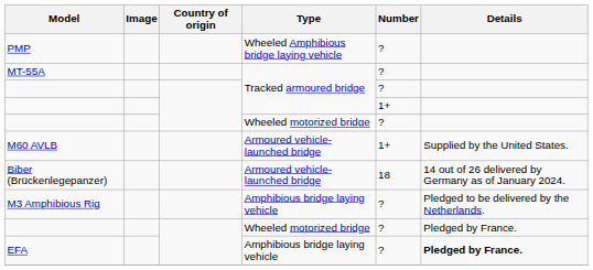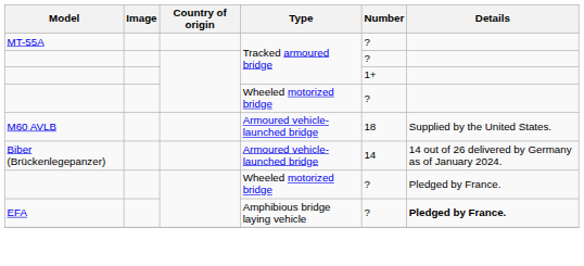 <table class="wikitable sortable">
 <tr>
 <th>Model</th>
 <th>Image</th>
 <th style="width:115px;">Country of origin</th>
 <th>Type</th>
 <th>Number</th>
 <th>Details</th>
-</tr>
-<tr>
-<td><a href='#'>PMP</a></td>
-<td></td>
-<td></td>
-<td>Wheeled <a href='#'>Amphibious bridge laying vehicle</a></td>
-<td>?</td>
-<td></td>
 </tr>
 <tr>
 <td><a href='#'>MT-55A</a></td>
 <td></td>
 <td></td>
 <td rowspan="3">Tracked <a href='#'>armoured  bridge</a></td>
 <td>?</td>
 <td></td>
 </tr>
 <tr>
 <td></td>
 <td></td>
 <td rowspan="3"></td>
 <td>?</td>
 <td></td>
 </tr>
 <tr>
 <td></td>
 <td></td>
 <td>1+</td>
 <td></td>
 </tr>
 <tr>
 <td></td>
 <td></td>
 <td>Wheeled <a href='#'>motorized bridge</a></td>
 <td>?</td>
 <td></td>
 </tr>
 <tr>
 <td><a href='#'>M60 AVLB</a></td>
 <td></td>
 <td></td>
 <td><a href='#'>Armoured vehicle-launched bridge</a></td>
-<td>1+</td>
+<td>18</td>
 <td>Supplied by the United States.</td>
 </tr>
 <tr>
 <td><a href='#'>Biber</a> (Brückenlegepanzer)</td>
 <td></td>
 <td></td>
 <td><a href='#'>Armoured vehicle-launched bridge</a></td>
-<td>18</td>
+<td>14</td>
 <td>14 out of 26 delivered by Germany as of January 2024.</td>
-</tr>
-<tr>
-<td><a href='#'>M3 Amphibious Rig</a></td>
-<td></td>
-<td></td>
-<td><a href='#'>Amphibious bridge laying vehicle</a></td>
-<td>?</td>
-<td>Pledged to be delivered by the <a href='#'>Netherlands</a>.</td>
 </tr>
 <tr>
 <td></td>
 <td></td>
 <td rowspan="2"></td>
 <td>Wheeled <a href='#'>motorized bridge</a></td>
 <td>?</td>
 <td>Pledged by France.</td>
 </tr>
 <tr>
 <td><a href='#'>EFA</a></td>
 <td></td>
 <td>Amphibious bridge laying vehicle</td>
 <td>?</td>
 <td><strong>Pledged by France.</strong></td>
 </tr>
 <tr>
 </tr>
 </table>
